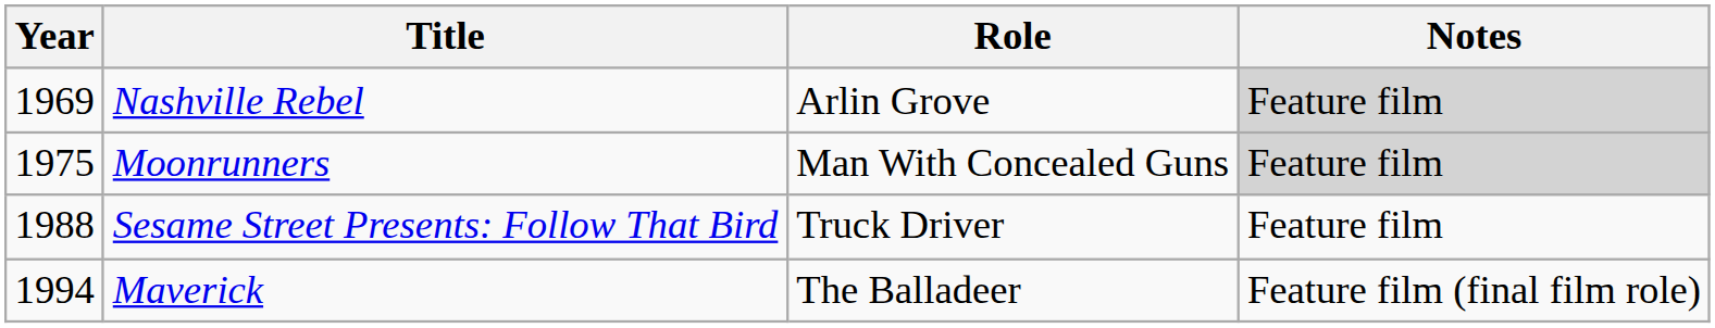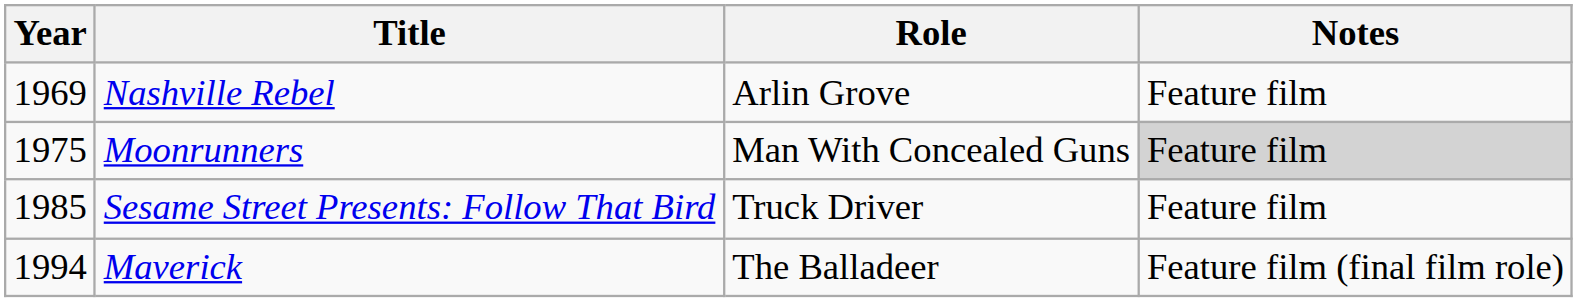 <table class="wikitable">
 <tr>
 <th>Year</th>
 <th>Title</th>
 <th>Role</th>
 <th>Notes</th>
 </tr>
 <tr>
 <td>1969</td>
 <td><em><a href='#'>Nashville Rebel</a></em></td>
 <td>Arlin Grove</td>
-<td style="background: lightgrey;">Feature film</td>
+<td>Feature film</td>
 </tr>
 <tr>
 <td>1975</td>
 <td><em><a href='#'>Moonrunners</a></em></td>
 <td>Man With Concealed Guns</td>
 <td style="background: lightgrey;">Feature film</td>
 </tr>
 <tr>
-<td>1988</td>
+<td>1985</td>
 <td><em><a href='#'>Sesame Street Presents: Follow That Bird</a></em></td>
 <td>Truck Driver</td>
 <td>Feature film</td>
 </tr>
 <tr>
 <td>1994</td>
 <td><em><a href='#'>Maverick</a></em></td>
 <td>The Balladeer</td>
 <td>Feature film (final film role)</td>
 </tr>
 </table>
